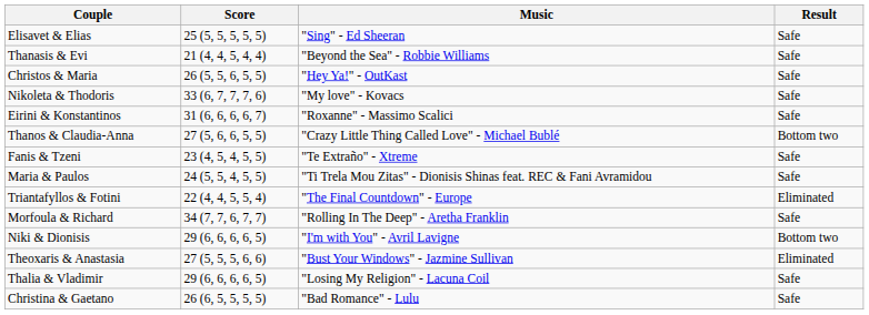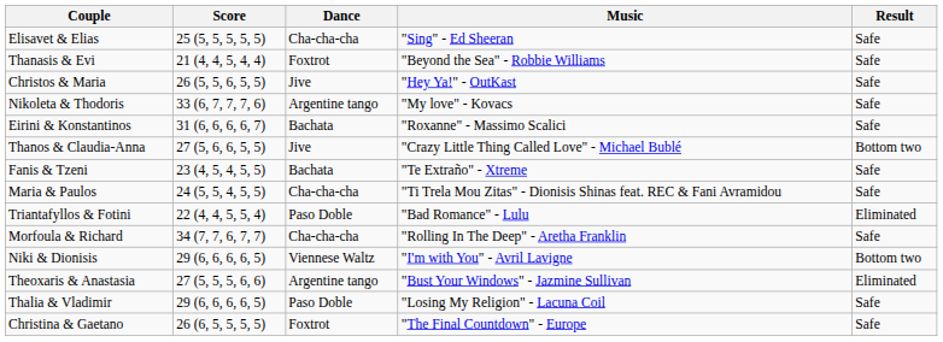 <table class="wikitable sortable" style="width:85%;">
 <tr>
 <th>Couple</th>
 <th>Score</th>
+<th>Dance</th>
 <th>Music</th>
 <th>Result</th>
 </tr>
 <tr>
 <td>Elisavet & Elias</td>
 <td>25 (5, 5, 5, 5, 5)</td>
+<td>Cha-cha-cha</td>
 <td>"<a href='#'>Sing</a>" - <a href='#'>Ed Sheeran</a></td>
 <td>Safe</td>
 </tr>
 <tr>
 <td>Thanasis & Evi</td>
 <td>21 (4, 4, 5, 4, 4)</td>
+<td>Foxtrot</td>
 <td>"Beyond the Sea" - <a href='#'>Robbie Williams</a></td>
 <td>Safe</td>
 </tr>
 <tr>
 <td>Christos & Maria</td>
 <td>26 (5, 5, 6, 5, 5)</td>
+<td>Jive</td>
 <td>"<a href='#'>Hey Ya!</a>" - <a href='#'>OutKast</a></td>
 <td>Safe</td>
 </tr>
 <tr>
 <td>Nikoleta & Thodoris</td>
 <td>33 (6, 7, 7, 7, 6)</td>
+<td>Argentine tango</td>
 <td>"My love" - Kovacs</td>
 <td>Safe</td>
 </tr>
 <tr>
 <td>Eirini & Konstantinos</td>
 <td>31 (6, 6, 6, 6, 7)</td>
+<td>Bachata</td>
 <td>"Roxanne" - Massimo Scalici</td>
 <td>Safe</td>
 </tr>
 <tr>
 <td>Thanos & Claudia-Anna</td>
 <td>27 (5, 6, 6, 5, 5)</td>
+<td>Jive</td>
 <td>"Crazy Little Thing Called Love" - <a href='#'>Michael Bublé</a></td>
 <td>Bottom two</td>
 </tr>
 <tr>
 <td>Fanis & Tzeni</td>
 <td>23 (4, 5, 4, 5, 5)</td>
+<td>Bachata</td>
 <td>"Te Extraño" - <a href='#'>Xtreme</a></td>
 <td>Safe</td>
 </tr>
 <tr>
 <td>Maria & Paulos</td>
 <td>24 (5, 5, 4, 5, 5)</td>
+<td>Cha-cha-cha</td>
 <td>"Ti Trela Mou Zitas" - Dionisis Shinas feat. REC & Fani Avramidou</td>
 <td>Safe</td>
 </tr>
 <tr>
 <td>Triantafyllos & Fotini</td>
 <td>22 (4, 4, 5, 5, 4)</td>
-<td>"<a href='#'>The Final Countdown</a>" - <a href='#'>Europe</a></td>
+<td>Paso Doble</td>
+<td>"Bad Romance" - <a href='#'>Lulu</a></td>
 <td>Eliminated</td>
 </tr>
 <tr>
 <td>Morfoula & Richard</td>
 <td>34 (7, 7, 6, 7, 7)</td>
+<td>Cha-cha-cha</td>
 <td>"Rolling In The Deep" - <a href='#'>Aretha Franklin</a></td>
 <td>Safe</td>
 </tr>
 <tr>
 <td>Niki & Dionisis</td>
 <td>29 (6, 6, 6, 6, 5)</td>
+<td>Viennese Waltz</td>
 <td>"<a href='#'>I'm with You</a>" - <a href='#'>Avril Lavigne</a></td>
 <td>Bottom two</td>
 </tr>
 <tr>
 <td>Theoxaris & Anastasia</td>
 <td>27 (5, 5, 5, 6, 6)</td>
+<td>Argentine tango</td>
 <td>"<a href='#'>Bust Your Windows</a>" - <a href='#'>Jazmine Sullivan</a></td>
 <td>Eliminated</td>
 </tr>
 <tr>
 <td>Thalia & Vladimir</td>
 <td>29 (6, 6, 6, 6, 5)</td>
+<td>Paso Doble</td>
 <td>"Losing My Religion" - <a href='#'>Lacuna Coil</a></td>
 <td>Safe</td>
 </tr>
 <tr>
 <td>Christina & Gaetano</td>
 <td>26 (6, 5, 5, 5, 5)</td>
-<td>"Bad Romance" - <a href='#'>Lulu</a></td>
+<td>Foxtrot</td>
+<td>"<a href='#'>The Final Countdown</a>" - <a href='#'>Europe</a></td>
 <td>Safe</td>
 </tr>
 </table>
